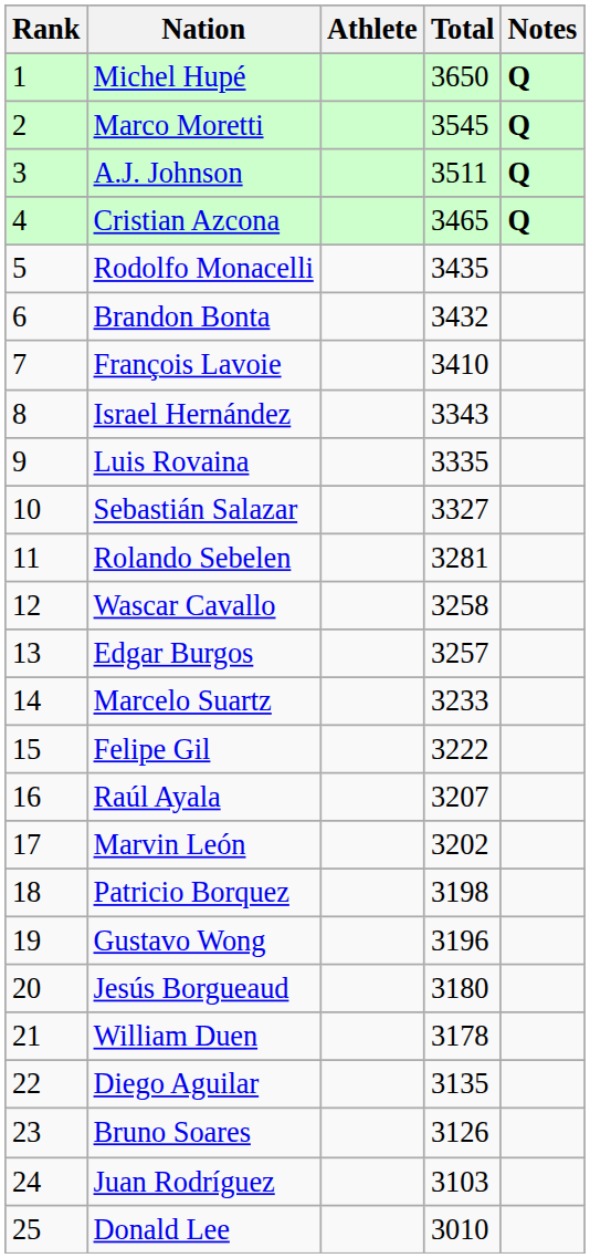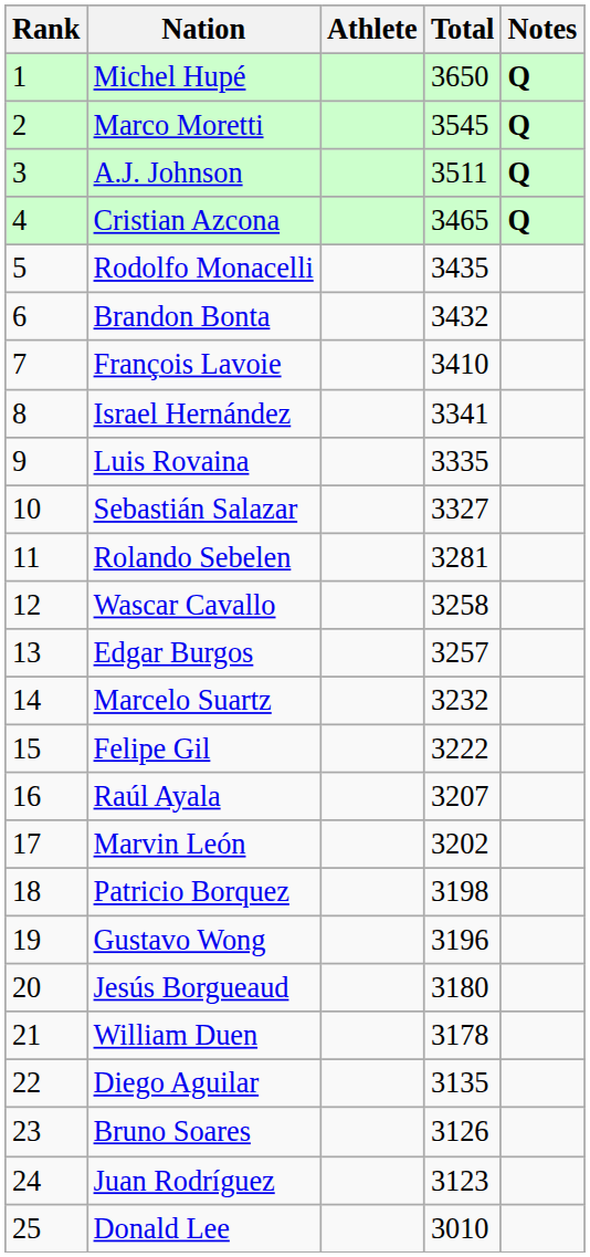 <table class="wikitable sortable" style="font-size:95%" style="width:35em;" style="text-align:center">
 <tr>
 <th>Rank</th>
 <th>Nation</th>
 <th>Athlete</th>
 <th>Total</th>
 <th>Notes</th>
 </tr>
 <tr style="background:#cfc">
 <td>1</td>
 <td align=left><a href='#'>Michel Hupé</a></td>
 <td align=left></td>
 <td>3650</td>
 <td><strong>Q</strong></td>
 </tr>
 <tr style="background:#cfc">
 <td>2</td>
 <td align=left><a href='#'>Marco Moretti</a></td>
 <td align=left></td>
 <td>3545</td>
 <td><strong>Q</strong></td>
 </tr>
 <tr style="background:#cfc">
 <td>3</td>
 <td align=left><a href='#'>A.J. Johnson</a></td>
 <td align=left></td>
 <td>3511</td>
 <td><strong>Q</strong></td>
 </tr>
 <tr style="background:#cfc">
 <td>4</td>
 <td align=left><a href='#'>Cristian Azcona</a></td>
 <td align=left></td>
 <td>3465</td>
 <td><strong>Q</strong></td>
 </tr>
 <tr>
 <td>5</td>
 <td align=left><a href='#'>Rodolfo Monacelli</a></td>
 <td align=left></td>
 <td>3435</td>
 <td></td>
 </tr>
 <tr>
 <td>6</td>
 <td align=left><a href='#'>Brandon Bonta</a></td>
 <td align=left></td>
 <td>3432</td>
 <td></td>
 </tr>
 <tr>
 <td>7</td>
 <td align=left><a href='#'>François Lavoie</a></td>
 <td align=left></td>
 <td>3410</td>
 <td></td>
 </tr>
 <tr>
 <td>8</td>
 <td align=left><a href='#'>Israel Hernández</a></td>
 <td align=left></td>
-<td>3343</td>
+<td>3341</td>
 <td></td>
 </tr>
 <tr>
 <td>9</td>
 <td align=left><a href='#'>Luis Rovaina</a></td>
 <td align=left></td>
 <td>3335</td>
 <td></td>
 </tr>
 <tr>
 <td>10</td>
 <td align=left><a href='#'>Sebastián Salazar</a></td>
 <td align=left></td>
 <td>3327</td>
 <td></td>
 </tr>
 <tr>
 <td>11</td>
 <td align=left><a href='#'>Rolando Sebelen</a></td>
 <td align=left></td>
 <td>3281</td>
 <td></td>
 </tr>
 <tr>
 <td>12</td>
 <td align=left><a href='#'>Wascar Cavallo</a></td>
 <td align=left></td>
 <td>3258</td>
 <td></td>
 </tr>
 <tr>
 <td>13</td>
 <td align=left><a href='#'>Edgar Burgos</a></td>
 <td align=left></td>
 <td>3257</td>
 <td></td>
 </tr>
 <tr>
 <td>14</td>
 <td align=left><a href='#'>Marcelo Suartz</a></td>
 <td align=left></td>
-<td>3233</td>
+<td>3232</td>
 <td></td>
 </tr>
 <tr>
 <td>15</td>
 <td align=left><a href='#'>Felipe Gil</a></td>
 <td align=left></td>
 <td>3222</td>
 <td></td>
 </tr>
 <tr>
 <td>16</td>
 <td align=left><a href='#'>Raúl Ayala</a></td>
 <td align=left></td>
 <td>3207</td>
 <td></td>
 </tr>
 <tr>
 <td>17</td>
 <td align=left><a href='#'>Marvin León</a></td>
 <td align=left></td>
 <td>3202</td>
 <td></td>
 </tr>
 <tr>
 <td>18</td>
 <td align=left><a href='#'>Patricio Borquez</a></td>
 <td align=left></td>
 <td>3198</td>
 <td></td>
 </tr>
 <tr>
 <td>19</td>
 <td align=left><a href='#'>Gustavo Wong</a></td>
 <td align=left></td>
 <td>3196</td>
 <td></td>
 </tr>
 <tr>
 <td>20</td>
 <td align=left><a href='#'>Jesús Borgueaud</a></td>
 <td align=left></td>
 <td>3180</td>
 <td></td>
 </tr>
 <tr>
 <td>21</td>
 <td align=left><a href='#'>William Duen</a></td>
 <td align=left></td>
 <td>3178</td>
 <td></td>
 </tr>
 <tr>
 <td>22</td>
 <td align=left><a href='#'>Diego Aguilar</a></td>
 <td align=left></td>
 <td>3135</td>
 <td></td>
 </tr>
 <tr>
 <td>23</td>
 <td align=left><a href='#'>Bruno Soares</a></td>
 <td align=left></td>
 <td>3126</td>
 <td></td>
 </tr>
 <tr>
 <td>24</td>
 <td align=left><a href='#'>Juan Rodríguez</a></td>
 <td align=left></td>
-<td>3103</td>
+<td>3123</td>
 <td></td>
 </tr>
 <tr>
 <td>25</td>
 <td align=left><a href='#'>Donald Lee</a></td>
 <td align=left></td>
 <td>3010</td>
 <td></td>
 </tr>
 <tr>
 </tr>
 </table>
